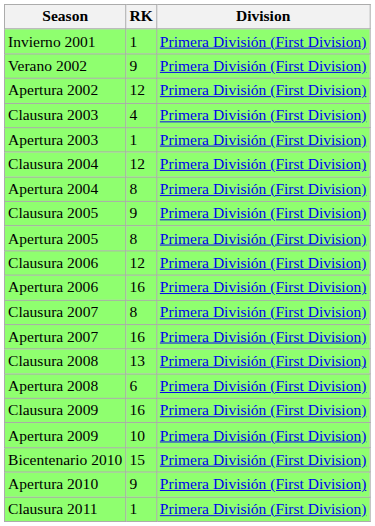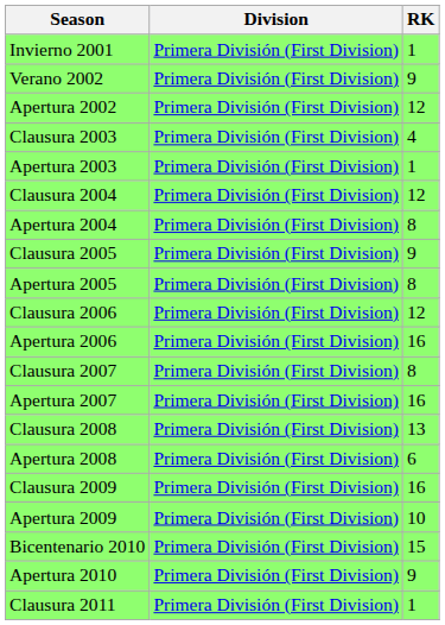 <table class="wikitable">
 <tr style="background:#f0f6fa;">
 <th>Season</th>
+<th>Division</th>
 <th>RK</th>
-<th>Division</th>
 </tr>
 <tr>
 <td style="background:#8FFF6F;">Invierno 2001</td>
+<td style="background:#8FFF6F;"><a href='#'>Primera División (First Division)</a></td>
 <td style="background:#8FFF6F;">1</td>
-<td style="background:#8FFF6F;"><a href='#'>Primera División (First Division)</a></td>
 </tr>
 <tr>
 <td style="background:#8FFF6F;">Verano 2002</td>
+<td style="background:#8FFF6F;"><a href='#'>Primera División (First Division)</a></td>
 <td style="background:#8FFF6F;">9</td>
-<td style="background:#8FFF6F;"><a href='#'>Primera División (First Division)</a></td>
 </tr>
 <tr>
 <td style="background:#8FFF6F;">Apertura 2002</td>
+<td style="background:#8FFF6F;"><a href='#'>Primera División (First Division)</a></td>
 <td style="background:#8FFF6F;">12</td>
-<td style="background:#8FFF6F;"><a href='#'>Primera División (First Division)</a></td>
 </tr>
 <tr>
 <td style="background:#8FFF6F;">Clausura 2003</td>
+<td style="background:#8FFF6F;"><a href='#'>Primera División (First Division)</a></td>
 <td style="background:#8FFF6F;">4</td>
-<td style="background:#8FFF6F;"><a href='#'>Primera División (First Division)</a></td>
 </tr>
 <tr>
 <td style="background:#8FFF6F;">Apertura 2003</td>
+<td style="background:#8FFF6F;"><a href='#'>Primera División (First Division)</a></td>
 <td style="background:#8FFF6F;">1</td>
-<td style="background:#8FFF6F;"><a href='#'>Primera División (First Division)</a></td>
 </tr>
 <tr>
 <td style="background:#8FFF6F;">Clausura 2004</td>
+<td style="background:#8FFF6F;"><a href='#'>Primera División (First Division)</a></td>
 <td style="background:#8FFF6F;">12</td>
-<td style="background:#8FFF6F;"><a href='#'>Primera División (First Division)</a></td>
 </tr>
 <tr>
 <td style="background:#8FFF6F;">Apertura 2004</td>
+<td style="background:#8FFF6F;"><a href='#'>Primera División (First Division)</a></td>
 <td style="background:#8FFF6F;">8</td>
-<td style="background:#8FFF6F;"><a href='#'>Primera División (First Division)</a></td>
 </tr>
 <tr>
 <td style="background:#8FFF6F;">Clausura 2005</td>
+<td style="background:#8FFF6F;"><a href='#'>Primera División (First Division)</a></td>
 <td style="background:#8FFF6F;">9</td>
-<td style="background:#8FFF6F;"><a href='#'>Primera División (First Division)</a></td>
 </tr>
 <tr>
 <td style="background:#8FFF6F;">Apertura 2005</td>
+<td style="background:#8FFF6F;"><a href='#'>Primera División (First Division)</a></td>
 <td style="background:#8FFF6F;">8</td>
-<td style="background:#8FFF6F;"><a href='#'>Primera División (First Division)</a></td>
 </tr>
 <tr>
 <td style="background:#8FFF6F;">Clausura 2006</td>
+<td style="background:#8FFF6F;"><a href='#'>Primera División (First Division)</a></td>
 <td style="background:#8FFF6F;">12</td>
-<td style="background:#8FFF6F;"><a href='#'>Primera División (First Division)</a></td>
 </tr>
 <tr>
 <td style="background:#8FFF6F;">Apertura 2006</td>
+<td style="background:#8FFF6F;"><a href='#'>Primera División (First Division)</a></td>
 <td style="background:#8FFF6F;">16</td>
-<td style="background:#8FFF6F;"><a href='#'>Primera División (First Division)</a></td>
 </tr>
 <tr>
 <td style="background:#8FFF6F;">Clausura 2007</td>
+<td style="background:#8FFF6F;"><a href='#'>Primera División (First Division)</a></td>
 <td style="background:#8FFF6F;">8</td>
-<td style="background:#8FFF6F;"><a href='#'>Primera División (First Division)</a></td>
 </tr>
 <tr>
 <td style="background:#8FFF6F;">Apertura 2007</td>
+<td style="background:#8FFF6F;"><a href='#'>Primera División (First Division)</a></td>
 <td style="background:#8FFF6F;">16</td>
-<td style="background:#8FFF6F;"><a href='#'>Primera División (First Division)</a></td>
 </tr>
 <tr>
 <td style="background:#8FFF6F;">Clausura 2008</td>
+<td style="background:#8FFF6F;"><a href='#'>Primera División (First Division)</a></td>
 <td style="background:#8FFF6F;">13</td>
-<td style="background:#8FFF6F;"><a href='#'>Primera División (First Division)</a></td>
 </tr>
 <tr>
 <td style="background:#8FFF6F;">Apertura 2008</td>
+<td style="background:#8FFF6F;"><a href='#'>Primera División (First Division)</a></td>
 <td style="background:#8FFF6F;">6</td>
-<td style="background:#8FFF6F;"><a href='#'>Primera División (First Division)</a></td>
 </tr>
 <tr>
 <td style="background:#8FFF6F;">Clausura 2009</td>
+<td style="background:#8FFF6F;"><a href='#'>Primera División (First Division)</a></td>
 <td style="background:#8FFF6F;">16</td>
-<td style="background:#8FFF6F;"><a href='#'>Primera División (First Division)</a></td>
 </tr>
 <tr>
 <td style="background:#8FFF6F;">Apertura 2009</td>
+<td style="background:#8FFF6F;"><a href='#'>Primera División (First Division)</a></td>
 <td style="background:#8FFF6F;">10</td>
-<td style="background:#8FFF6F;"><a href='#'>Primera División (First Division)</a></td>
 </tr>
 <tr>
 <td style="background:#8FFF6F;">Bicentenario 2010</td>
+<td style="background:#8FFF6F;"><a href='#'>Primera División (First Division)</a></td>
 <td style="background:#8FFF6F;">15</td>
-<td style="background:#8FFF6F;"><a href='#'>Primera División (First Division)</a></td>
 </tr>
 <tr>
 <td style="background:#8FFF6F;">Apertura 2010</td>
+<td style="background:#8FFF6F;"><a href='#'>Primera División (First Division)</a></td>
 <td style="background:#8FFF6F;">9</td>
-<td style="background:#8FFF6F;"><a href='#'>Primera División (First Division)</a></td>
 </tr>
 <tr>
 <td style="background:#8FFF6F;">Clausura 2011</td>
+<td style="background:#8FFF6F;"><a href='#'>Primera División (First Division)</a></td>
 <td style="background:#8FFF6F;">1</td>
-<td style="background:#8FFF6F;"><a href='#'>Primera División (First Division)</a></td>
 </tr>
 </table>
